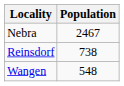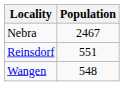 <table class="wikitable">
 <tr>
 <th>Locality</th>
 <th>Population</th>
 </tr>
 <tr>
 <td>Nebra</td>
 <td align=center>2467</td>
 </tr>
 <tr>
 <td><a href='#'>Reinsdorf</a></td>
-<td align=center>738</td>
+<td align=center>551</td>
 </tr>
 <tr>
 <td><a href='#'>Wangen</a></td>
 <td align=center>548</td>
 </tr>
 </table>
